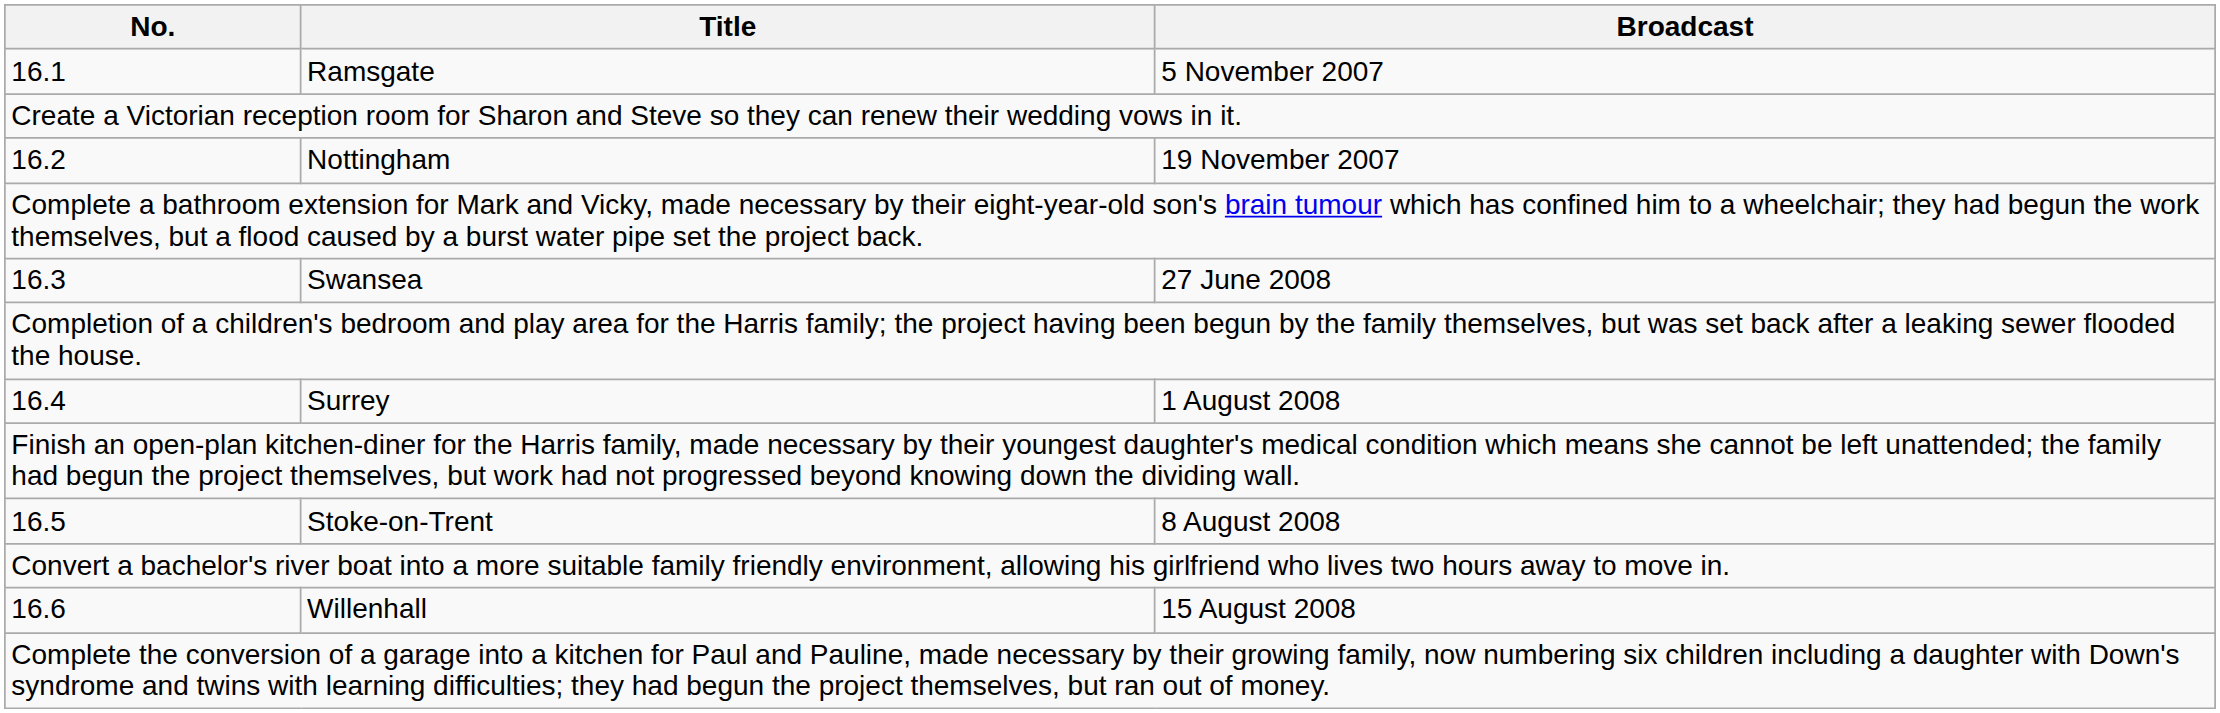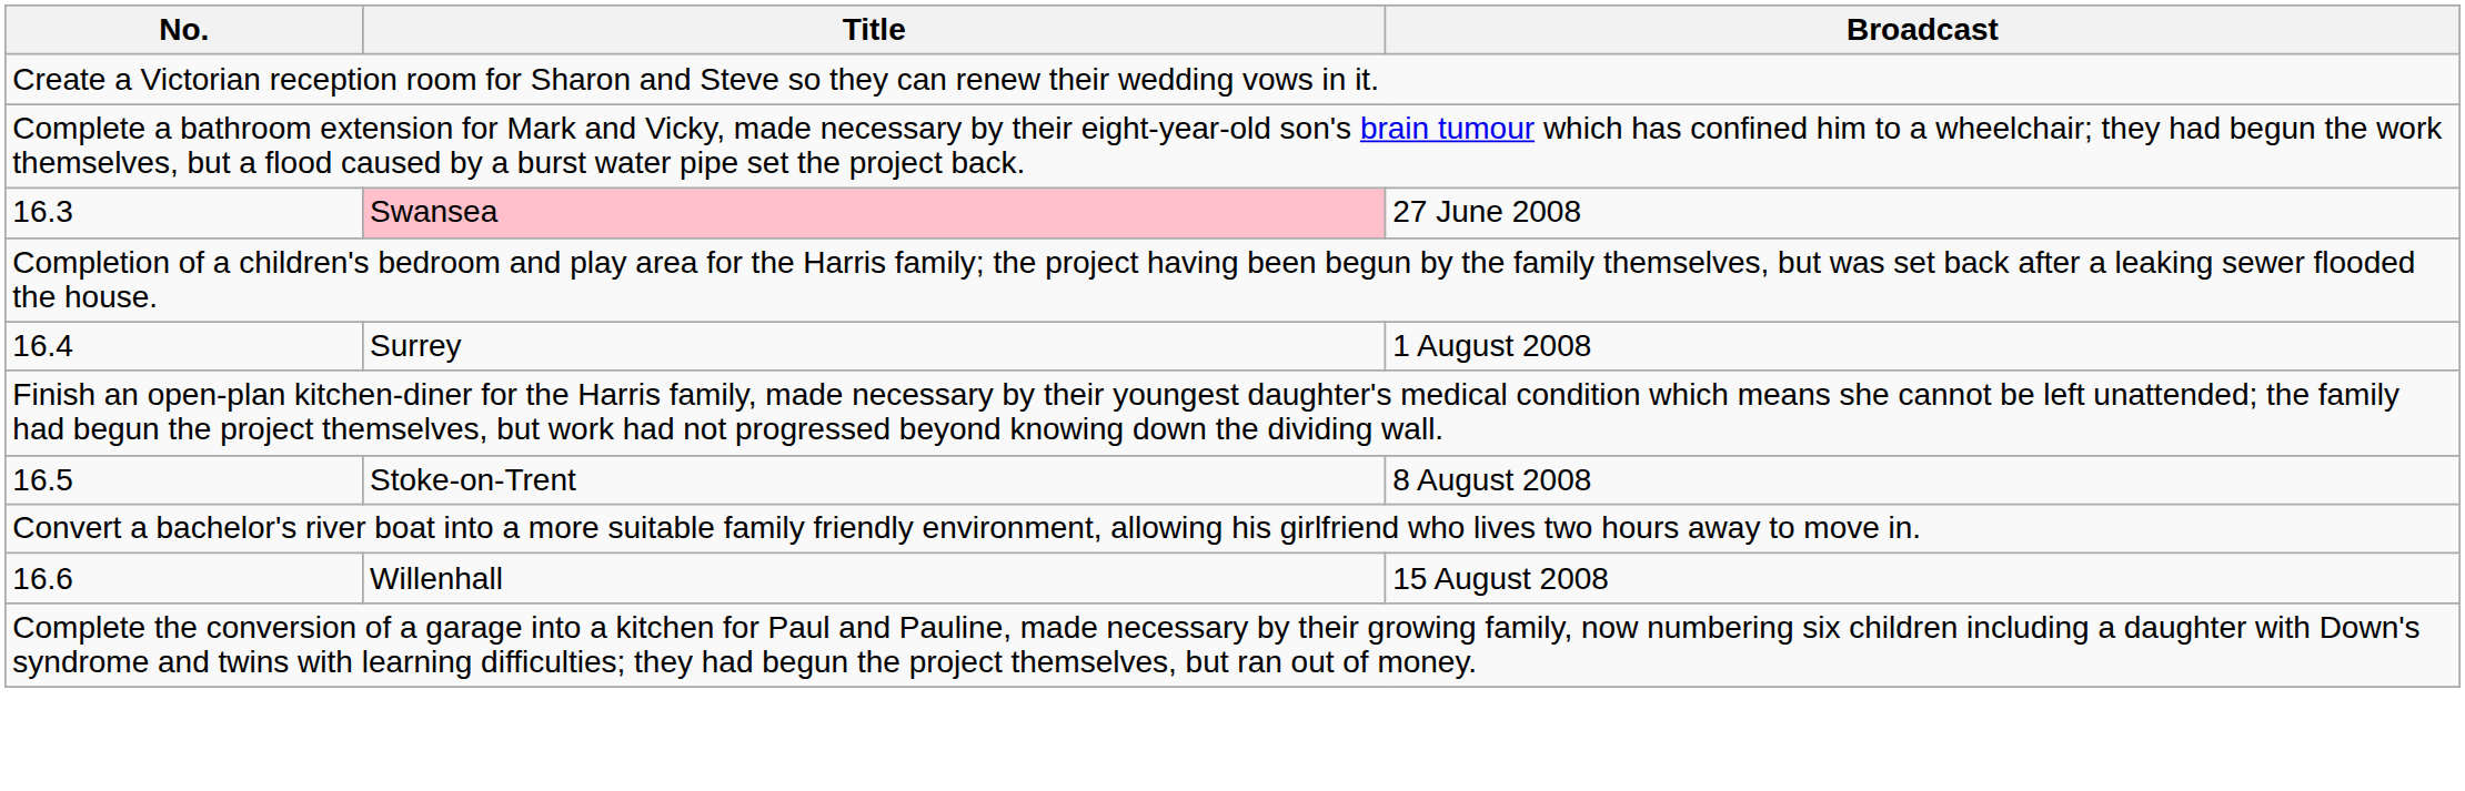 <table class="wikitable" style="width:100%;">
 <tr>
 <th>No.</th>
 <th>Title</th>
 <th>Broadcast</th>
 </tr>
 <tr>
-<td>16.1</td>
-<td>Ramsgate</td>
-<td>5 November 2007</td>
-</tr>
-<tr>
 <td colspan="3">Create a Victorian reception room for Sharon and Steve so they can renew their wedding vows in it.</td>
-</tr>
-<tr>
-<td>16.2</td>
-<td>Nottingham</td>
-<td>19 November 2007</td>
 </tr>
 <tr>
 <td colspan="3">Complete a bathroom extension for Mark and Vicky, made necessary by their eight-year-old son's <a href='#'>brain tumour</a> which has confined him to a wheelchair; they had begun the work themselves, but a flood caused by a burst water pipe set the project back.</td>
 </tr>
 <tr>
 <td>16.3</td>
-<td>Swansea</td>
+<td style="background: pink;">Swansea</td>
 <td>27 June 2008</td>
 </tr>
 <tr>
 <td colspan="3">Completion of a children's bedroom and play area for the Harris family; the project having been begun by the family themselves, but was set back after a leaking sewer flooded the house.</td>
 </tr>
 <tr>
 <td>16.4</td>
 <td>Surrey</td>
 <td>1 August 2008</td>
 </tr>
 <tr>
 <td colspan="3">Finish an open-plan kitchen-diner for the Harris family, made necessary by their youngest daughter's medical condition which means she cannot be left unattended; the family had begun the project themselves, but work had not progressed beyond knowing down the dividing wall.</td>
 </tr>
 <tr>
 <td>16.5</td>
 <td>Stoke-on-Trent</td>
 <td>8 August 2008</td>
 </tr>
 <tr>
 <td colspan="3">Convert a bachelor's river boat into a more suitable family friendly environment, allowing his girlfriend who lives two hours away to move in.</td>
 </tr>
 <tr>
 <td>16.6</td>
 <td>Willenhall</td>
 <td>15 August 2008</td>
 </tr>
 <tr>
 <td colspan="3">Complete the conversion of a garage into a kitchen for Paul and Pauline, made necessary by their growing family, now numbering six children including a daughter with Down's syndrome and twins with learning difficulties; they had begun the project themselves, but ran out of money.</td>
 </tr>
 </table>
